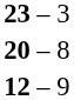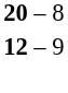 <table style="text-align:center">
 <tr>
 <th width=200></th>
 <th width=100></th>
 <th width=200></th>
-</tr>
-<tr>
-<td align=right><strong></strong></td>
-<td><strong>23</strong> – 3</td>
-<td align=left></td>
 </tr>
 <tr>
 <td align=right><strong></strong></td>
 <td><strong>20</strong> – 8</td>
 <td align=left></td>
 </tr>
 <tr>
 <td align=right><strong></strong></td>
 <td><strong>12</strong> – 9</td>
 <td align=left></td>
 </tr>
 </table>
